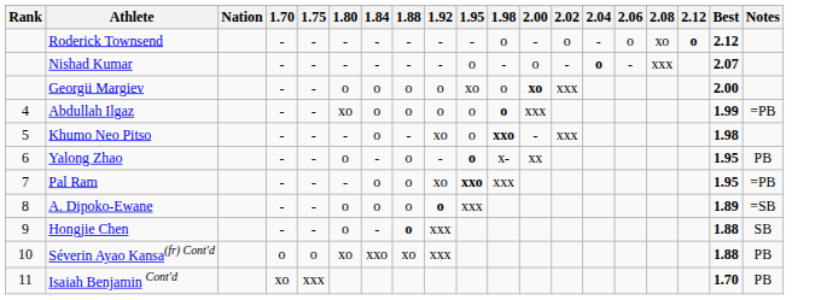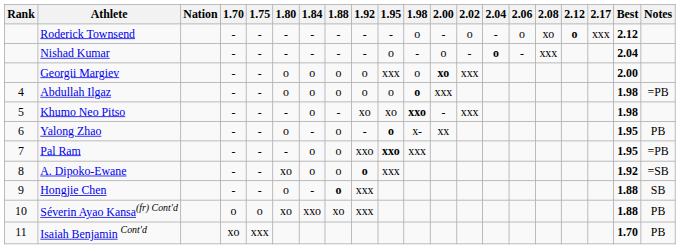 <table class="wikitable " style="text-align: center; font-size: 95%">
 <tr>
 <th>Rank</th>
 <th>Athlete</th>
 <th>Nation</th>
 <th>1.70</th>
 <th>1.75</th>
 <th>1.80</th>
 <th>1.84</th>
 <th>1.88</th>
 <th>1.92</th>
 <th>1.95</th>
 <th>1.98</th>
 <th>2.00</th>
 <th>2.02</th>
 <th>2.04</th>
 <th>2.06</th>
 <th>2.08</th>
 <th>2.12</th>
+<th>2.17</th>
 <th>Best</th>
 <th>Notes</th>
 </tr>
 <tr>
 <td></td>
 <td align="left"><a href='#'>Roderick Townsend</a></td>
 <td align="left"></td>
 <td>-</td>
 <td>-</td>
 <td>-</td>
 <td>-</td>
 <td>-</td>
 <td>-</td>
 <td>-</td>
 <td>o</td>
 <td>-</td>
 <td>o</td>
 <td>-</td>
 <td>o</td>
 <td>xo</td>
 <td><strong>o</strong></td>
+<td>xxx</td>
 <td><strong>2.12</strong></td>
 <td></td>
 </tr>
 <tr>
 <td></td>
 <td align="left"><a href='#'>Nishad Kumar</a></td>
 <td align="left"></td>
 <td>-</td>
 <td>-</td>
 <td>-</td>
 <td>-</td>
 <td>-</td>
 <td>-</td>
 <td>o</td>
 <td>-</td>
 <td>o</td>
 <td>-</td>
 <td><strong>o</strong></td>
 <td>-</td>
 <td>xxx</td>
 <td></td>
-<td><strong>2.07</strong></td>
+<td></td>
+<td><strong>2.04</strong></td>
 <td></td>
 </tr>
 <tr>
 <td></td>
 <td align="left"><a href='#'>Georgii Margiev</a></td>
 <td align="left"></td>
 <td>-</td>
 <td>-</td>
 <td>o</td>
 <td>o</td>
 <td>o</td>
 <td>o</td>
-<td>xo</td>
+<td>xxx</td>
 <td>o</td>
 <td><strong>xo</strong></td>
 <td>xxx</td>
+<td></td>
 <td></td>
 <td></td>
 <td></td>
 <td></td>
 <td><strong>2.00</strong></td>
 <td><strong></strong></td>
 </tr>
 <tr>
 <td>4</td>
 <td align="left"><a href='#'>Abdullah Ilgaz</a></td>
 <td align="left"></td>
 <td>-</td>
 <td>-</td>
-<td>xo</td>
+<td>o</td>
 <td>o</td>
 <td>o</td>
 <td>o</td>
 <td>o</td>
 <td><strong>o</strong></td>
 <td>xxx</td>
 <td></td>
 <td></td>
 <td></td>
 <td></td>
 <td></td>
-<td><strong>1.99</strong></td>
+<td></td>
+<td><strong>1.98</strong></td>
 <td>=PB</td>
 </tr>
 <tr>
 <td>5</td>
 <td align="left"><a href='#'>Khumo Neo Pitso</a></td>
 <td align="left"></td>
 <td>-</td>
 <td>-</td>
 <td>-</td>
 <td>o</td>
 <td>-</td>
 <td>xo</td>
-<td>o</td>
+<td>xo</td>
 <td><strong>xxo</strong></td>
 <td>-</td>
 <td>xxx</td>
+<td></td>
 <td></td>
 <td></td>
 <td></td>
 <td></td>
 <td><strong>1.98</strong></td>
 <td><strong></strong></td>
 </tr>
 <tr>
 <td>6</td>
 <td align="left"><a href='#'>Yalong Zhao</a></td>
 <td align="left"></td>
 <td>-</td>
 <td>-</td>
 <td>o</td>
 <td>-</td>
 <td>o</td>
 <td>-</td>
 <td><strong>o</strong></td>
 <td>x-</td>
 <td>xx</td>
 <td></td>
 <td></td>
 <td></td>
 <td></td>
 <td></td>
+<td></td>
 <td><strong>1.95</strong></td>
 <td>PB</td>
 </tr>
 <tr>
 <td>7</td>
 <td align="left"><a href='#'>Pal Ram</a></td>
 <td align="left"></td>
 <td>-</td>
 <td>-</td>
 <td>-</td>
 <td>o</td>
 <td>o</td>
-<td>xo</td>
+<td>xxo</td>
 <td><strong>xxo</strong></td>
 <td>xxx</td>
+<td></td>
 <td></td>
 <td></td>
 <td></td>
 <td></td>
 <td></td>
 <td></td>
 <td><strong>1.95</strong></td>
 <td>=PB</td>
 </tr>
 <tr>
 <td>8</td>
 <td align="left"><a href='#'>A. Dipoko-Ewane</a></td>
 <td align="left"></td>
 <td>-</td>
 <td>-</td>
-<td>o</td>
+<td>xo</td>
 <td>o</td>
 <td>o</td>
 <td><strong>o</strong></td>
 <td>xxx</td>
 <td></td>
 <td></td>
 <td></td>
 <td></td>
 <td></td>
 <td></td>
 <td></td>
-<td><strong>1.89</strong></td>
+<td></td>
+<td><strong>1.92</strong></td>
 <td>=SB</td>
 </tr>
 <tr>
 <td>9</td>
 <td align="left"><a href='#'>Hongjie Chen</a></td>
 <td align="left"></td>
 <td>-</td>
 <td>-</td>
 <td>o</td>
 <td>-</td>
 <td><strong>o</strong></td>
 <td>xxx</td>
+<td></td>
 <td></td>
 <td></td>
 <td></td>
 <td></td>
 <td></td>
 <td></td>
 <td></td>
 <td></td>
 <td><strong>1.88</strong></td>
 <td>SB</td>
 </tr>
 <tr>
 <td>10</td>
 <td align="left"><a href='#'>Séverin Ayao Kansa</a><sup><em>(fr) Cont'd</em></sup></td>
 <td align="left"></td>
 <td>o</td>
 <td>o</td>
 <td>xo</td>
 <td>xxo</td>
 <td>xo</td>
 <td>xxx</td>
 <td></td>
 <td></td>
 <td></td>
 <td></td>
 <td></td>
 <td></td>
 <td></td>
 <td></td>
+<td></td>
 <td><strong>1.88</strong></td>
 <td>PB</td>
 </tr>
 <tr>
 <td>11</td>
 <td align="left"><a href='#'>Isaiah Benjamin</a> <em><sup>Cont'd</sup></em></td>
 <td align="left"></td>
 <td>xo</td>
 <td>xxx</td>
 <td></td>
 <td></td>
 <td></td>
 <td></td>
 <td></td>
 <td></td>
 <td></td>
 <td></td>
 <td></td>
 <td></td>
 <td></td>
 <td></td>
+<td></td>
 <td><strong>1.70</strong></td>
 <td>PB</td>
 </tr>
 </table>
